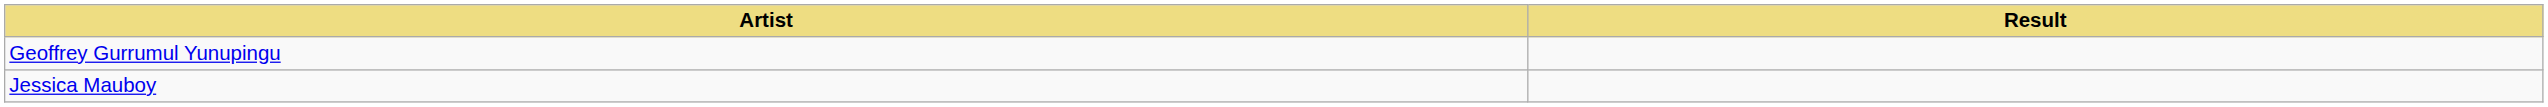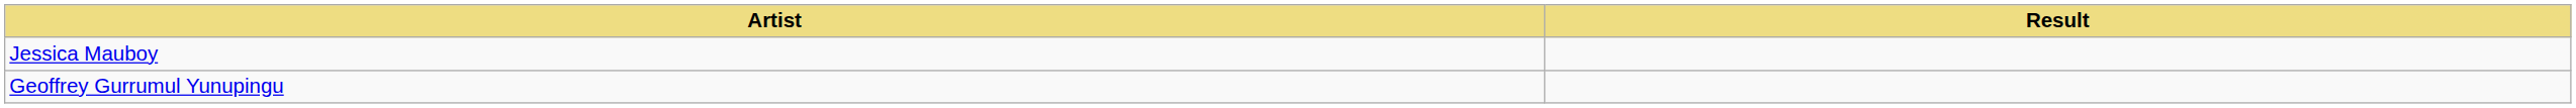 <table class="wikitable" width=100%>
 <tr>
 <th style="width:15%;background:#EEDD82;">Artist</th>
 <th style="width:10%;background:#EEDD82;">Result</th>
 </tr>
 <tr>
+<td><a href='#'>Jessica Mauboy</a></td>
+<td></td>
+</tr>
+<tr>
 <td><a href='#'>Geoffrey Gurrumul Yunupingu</a></td>
 <td></td>
 </tr>
-<tr>
-<td><a href='#'>Jessica Mauboy</a></td>
-<td></td>
-</tr>
 </table>
